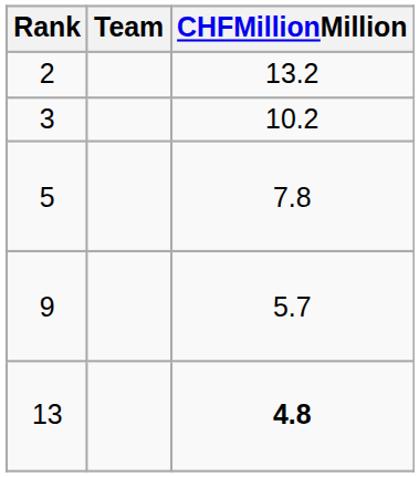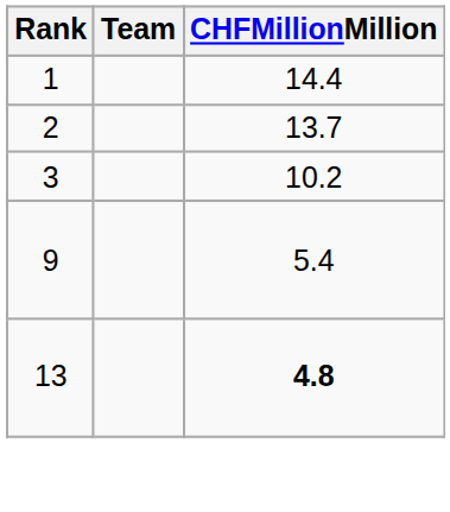 <table class="wikitable" style="font-size:12px; text-align:center; float:right; margin:0.5em 0 1em 1em;">
 <tr>
 <th>Rank</th>
 <th>Team</th>
 <th><a href='#'>CHFMillion</a>Million</th>
 </tr>
 <tr>
+<td>1</td>
+<td style="text-align:left;"></td>
+<td>14.4</td>
+</tr>
+<tr>
 <td>2</td>
 <td style="text-align:left;"></td>
-<td>13.2</td>
+<td>13.7</td>
 </tr>
 <tr>
 <td>3</td>
 <td style="text-align:left;"><br></td>
 <td>10.2</td>
 </tr>
 <tr>
-<td>5</td>
-<td style="text-align:left;"><br><br><br></td>
-<td>7.8</td>
-</tr>
-<tr>
 <td>9</td>
 <td style="text-align:left;"><br><br><br></td>
-<td>5.7</td>
+<td>5.4</td>
 </tr>
 <tr>
 <td>13</td>
 <td style="text-align:left;"><br><br><br></td>
 <td><strong>4.8</strong></td>
 </tr>
 </table>
